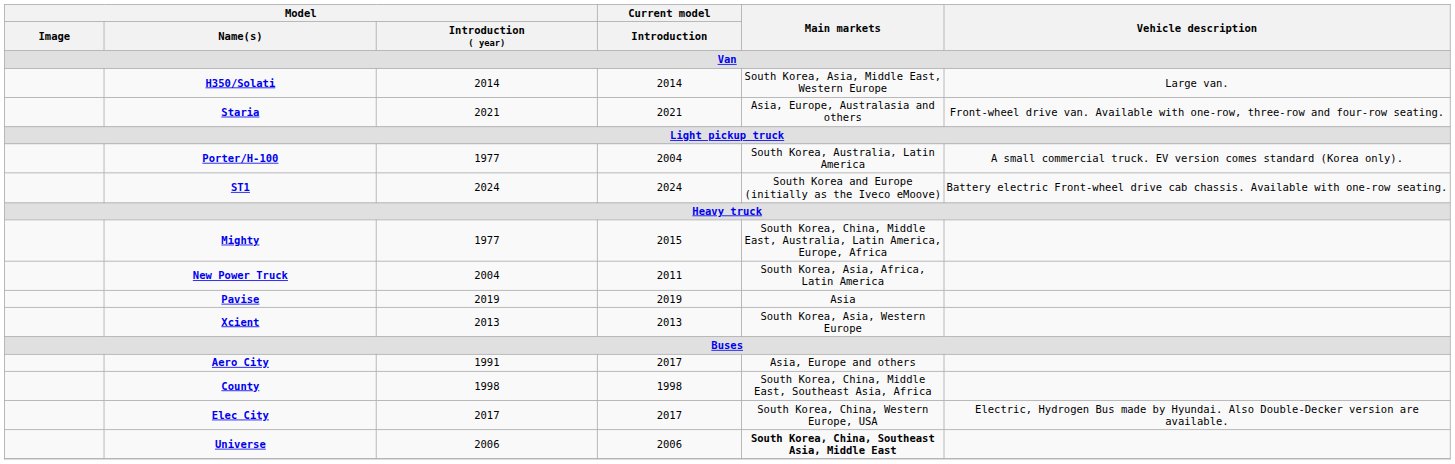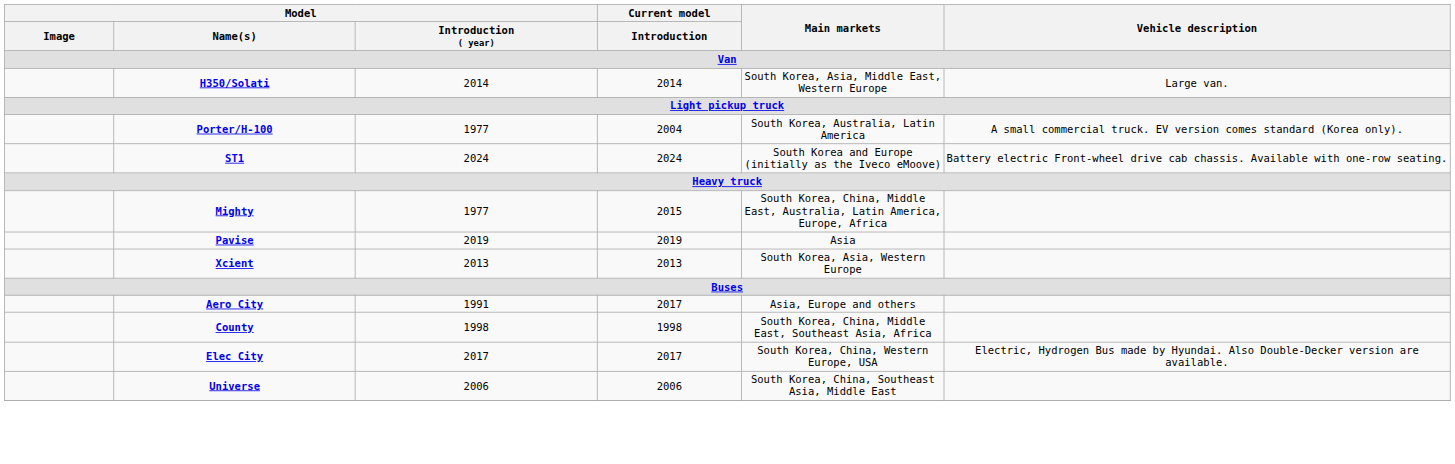 <table class="wikitable" style="text-align: center; width: 90%">
 <tr>
 <th colspan="3">Model</th>
 <th>Current model</th>
 <th rowspan="2" width="14%">Main markets</th>
 <th rowspan="2" width="35%" cellpadding="32px">Vehicle description</th>
 </tr>
 <tr>
 <th><strong>Image</strong></th>
 <th>Name(s)</th>
 <th>Introduction<br><small>( year)</small></th>
 <th width="10%">Introduction</th>
 </tr>
 <tr bgcolor="#e0e0e0">
 <td colspan="6"><strong><a href='#'>Van</a></strong></td>
 </tr>
 <tr>
 <td></td>
 <td><strong><a href='#'>H350/Solati</a></strong></td>
 <td>2014</td>
 <td>2014</td>
 <td>South Korea, Asia, Middle East, Western Europe</td>
 <td>Large van.</td>
-</tr>
-<tr>
-<td></td>
-<td><strong><a href='#'>Staria</a></strong></td>
-<td>2021</td>
-<td>2021</td>
-<td>Asia, Europe, Australasia and others</td>
-<td>Front-wheel drive van. Available with one-row, three-row and four-row seating.</td>
 </tr>
 <tr bgcolor="#e0e0e0">
 <td colspan="6"><strong><a href='#'>Light pickup truck</a></strong></td>
 </tr>
 <tr>
 <td></td>
 <td><a href='#'><strong>Porter/H-100</strong></a></td>
 <td>1977</td>
 <td>2004</td>
 <td>South Korea, Australia, Latin America</td>
 <td>A small commercial truck. EV version comes standard (Korea only).</td>
 </tr>
 <tr>
 <td></td>
 <td><a href='#'><strong>ST1</strong></a></td>
 <td>2024</td>
 <td>2024</td>
 <td>South Korea and Europe (initially as the Iveco eMoove)</td>
 <td>Battery electric Front-wheel drive cab chassis. Available with one-row seating.</td>
 </tr>
 <tr bgcolor="#e0e0e0">
 <td colspan="6"><strong><a href='#'>Heavy truck</a></strong></td>
 </tr>
 <tr>
 <td></td>
 <td><a href='#'><strong>Mighty</strong></a></td>
 <td>1977</td>
 <td>2015</td>
 <td>South Korea, China, Middle East, Australia, Latin America, Europe, Africa</td>
-<td></td>
-</tr>
-<tr>
-<td></td>
-<td><a href='#'><strong>New Power Truck</strong></a></td>
-<td>2004</td>
-<td>2011</td>
-<td>South Korea, Asia, Africa, Latin America</td>
 <td></td>
 </tr>
 <tr>
 <td></td>
 <td><strong><a href='#'>Pavise</a></strong></td>
 <td>2019</td>
 <td>2019</td>
 <td>Asia</td>
 <td></td>
 </tr>
 <tr>
 <td></td>
 <td><strong><a href='#'>Xcient</a></strong></td>
 <td>2013</td>
 <td>2013</td>
 <td>South Korea, Asia, Western Europe</td>
 <td></td>
 </tr>
 <tr bgcolor="#e0e0e0">
 <td colspan="6"><a href='#'><strong>Buses</strong></a></td>
 </tr>
 <tr>
 <td></td>
 <td><a href='#'><strong>Aero City</strong></a></td>
 <td>1991</td>
 <td>2017</td>
 <td>Asia, Europe and others</td>
 <td></td>
 </tr>
 <tr>
 <td></td>
 <td><a href='#'><strong>County</strong></a></td>
 <td>1998</td>
 <td>1998</td>
 <td>South Korea, China, Middle East, Southeast Asia, Africa</td>
 <td></td>
 </tr>
 <tr>
 <td></td>
 <td><a href='#'><strong>Elec City</strong></a></td>
 <td>2017</td>
 <td>2017</td>
 <td>South Korea, China, Western Europe, USA</td>
 <td>Electric, Hydrogen Bus made by Hyundai. Also Double-Decker version are available.</td>
 </tr>
 <tr>
 <td></td>
 <td><a href='#'><strong>Universe</strong></a></td>
 <td>2006</td>
 <td>2006</td>
-<td><strong>South Korea, China, Southeast Asia, Middle East</strong></td>
+<td>South Korea, China, Southeast Asia, Middle East</td>
 <td></td>
 </tr>
 <tr>
 </tr>
 </table>
